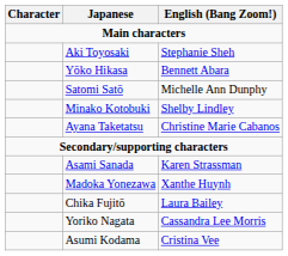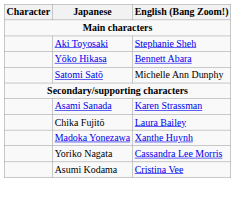 <table class="wikitable sortable">
 <tr>
 <th scope="col">Character</th>
 <th scope="col">Japanese</th>
 <th scope="col">English (Bang Zoom!)</th>
 </tr>
 <tr>
 <td colspan="3" scope="row" align="center"><strong>Main characters</strong></td>
 </tr>
 <tr>
 <td scope="row"></td>
 <td align="left"><a href='#'>Aki Toyosaki</a></td>
 <td align="left"><a href='#'>Stephanie Sheh</a></td>
 </tr>
 <tr>
 <td scope="row"></td>
 <td align="left"><a href='#'>Yōko Hikasa</a></td>
 <td align="left"><a href='#'>Bennett Abara</a></td>
 </tr>
 <tr>
 <td scope="row"></td>
 <td align="left"><a href='#'>Satomi Satō</a></td>
 <td align="left">Michelle Ann Dunphy</td>
 </tr>
 <tr>
-<td scope="row"></td>
-<td align="left"><a href='#'>Minako Kotobuki</a></td>
-<td align="left"><a href='#'>Shelby Lindley</a></td>
-</tr>
-<tr>
-<td scope="row"></td>
-<td align="left"><a href='#'>Ayana Taketatsu</a></td>
-<td align="left"><a href='#'>Christine Marie Cabanos</a></td>
-</tr>
-<tr>
 <td colspan="3" scope="row" align="center"><strong>Secondary/supporting characters</strong></td>
 </tr>
 <tr>
 <td scope="row"></td>
 <td align="left"><a href='#'>Asami Sanada</a></td>
 <td align="left"><a href='#'>Karen Strassman</a></td>
 </tr>
 <tr>
 <td scope="row"></td>
-<td align="left"><a href='#'>Madoka Yonezawa</a></td>
-<td align="left"><a href='#'>Xanthe Huynh</a></td>
+<td align="left">Chika Fujitō</td>
+<td align="left"><a href='#'>Laura Bailey</a></td>
 </tr>
 <tr>
 <td scope="row"></td>
-<td align="left">Chika Fujitō</td>
-<td align="left"><a href='#'>Laura Bailey</a></td>
+<td align="left"><a href='#'>Madoka Yonezawa</a></td>
+<td align="left"><a href='#'>Xanthe Huynh</a></td>
 </tr>
 <tr>
 <td scope="row"></td>
 <td align="left">Yoriko Nagata</td>
 <td align="left"><a href='#'>Cassandra Lee Morris</a></td>
 </tr>
 <tr>
 <td scope="row"></td>
 <td align="left">Asumi Kodama</td>
 <td align="left"><a href='#'>Cristina Vee</a></td>
 </tr>
 </table>
